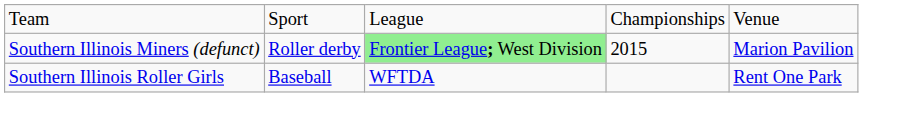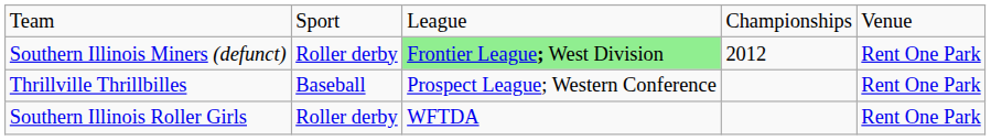 <table class="wikitable">
 <tr>
 <td>Team</td>
 <td>Sport</td>
 <td>League</td>
 <td>Championships</td>
 <td>Venue</td>
 </tr>
 <tr>
 <td><a href='#'>Southern Illinois Miners</a> <em>(defunct)</em></td>
 <td><a href='#'>Roller derby</a></td>
 <td style="background: lightgreen;"><a href='#'>Frontier League</a><strong>;</strong> West Division</td>
-<td>2015</td>
-<td><a href='#'>Marion Pavilion</a></td>
+<td>2012</td>
+<td><a href='#'>Rent One Park</a></td>
+</tr>
+<tr>
+<td><a href='#'>Thrillville Thrillbilles</a></td>
+<td><a href='#'>Baseball</a></td>
+<td><a href='#'>Prospect League</a>; Western Conference</td>
+<td></td>
+<td><a href='#'>Rent One Park</a></td>
 </tr>
 <tr>
 <td><a href='#'>Southern Illinois Roller Girls</a></td>
-<td><a href='#'>Baseball</a></td>
+<td><a href='#'>Roller derby</a></td>
 <td><a href='#'>WFTDA</a></td>
 <td></td>
 <td><a href='#'>Rent One Park</a></td>
 </tr>
 </table>
